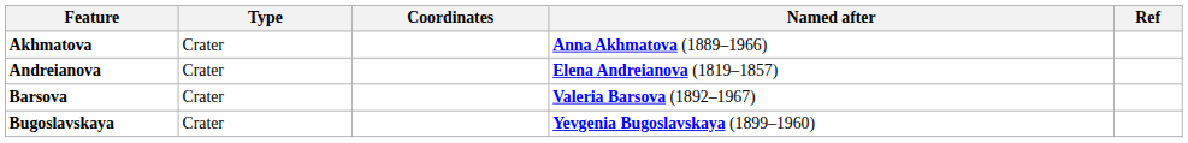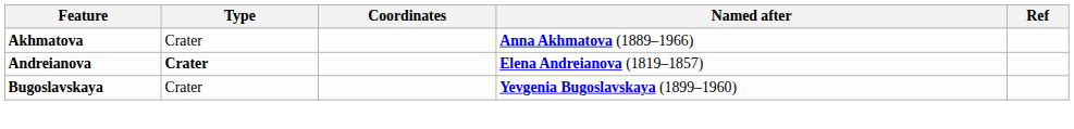 <table class="wikitable" style="min-width: 90%;">
 <tr>
 <th style="width:10em">Feature</th>
 <th style="width:10em">Type</th>
 <th>Coordinates</th>
 <th>Named after</th>
 <th>Ref</th>
 </tr>
 <tr id=001 bgcolor=#fefefe>
 <td><strong>Akhmatova</strong></td>
 <td>Crater</td>
 <td></td>
 <td><strong><a href='#'>Anna Akhmatova</a></strong> (1889–1966)</td>
 <td></td>
 </tr>
 <tr id=002 bgcolor=#fefefe>
 <td><strong>Andreianova</strong></td>
-<td>Crater</td>
+<td><strong>Crater</strong></td>
 <td></td>
 <td><strong><a href='#'>Elena Andreianova</a></strong> (1819–1857)</td>
-<td></td>
-</tr>
-<tr id=003 bgcolor=#fefefe>
-<td><strong>Barsova</strong></td>
-<td>Crater</td>
-<td></td>
-<td><strong><a href='#'>Valeria Barsova</a></strong> (1892–1967)</td>
 <td></td>
 </tr>
 <tr id=004 bgcolor=#fefefe>
 <td><strong>Bugoslavskaya</strong></td>
 <td>Crater</td>
 <td></td>
 <td><strong><a href='#'>Yevgenia Bugoslavskaya</a></strong> (1899–1960)</td>
 <td></td>
 </tr>
 </table>
